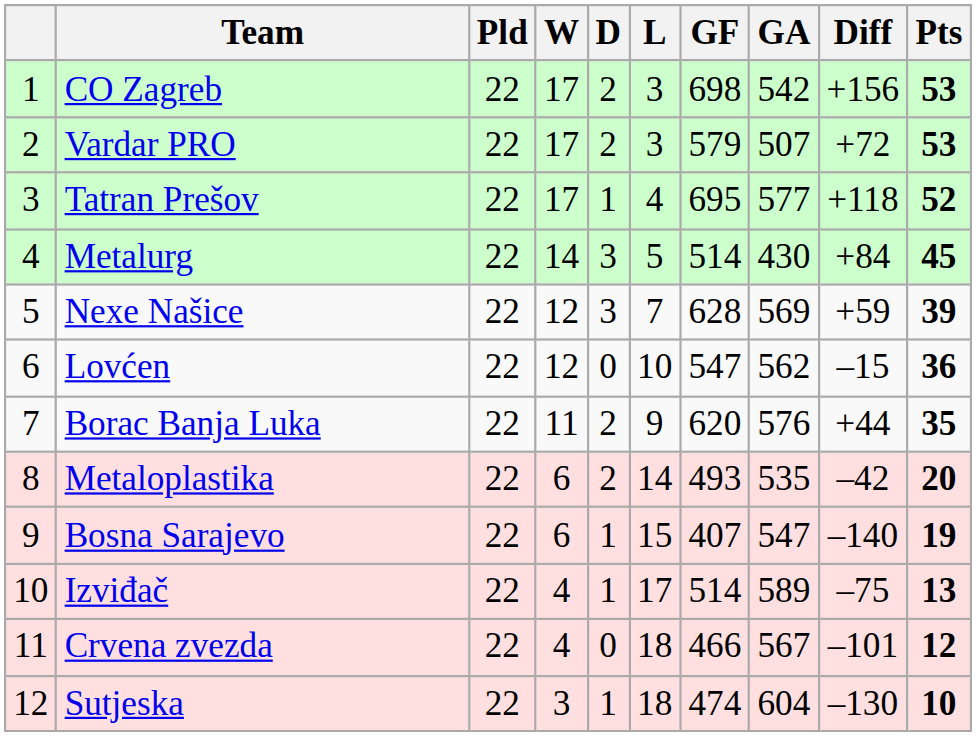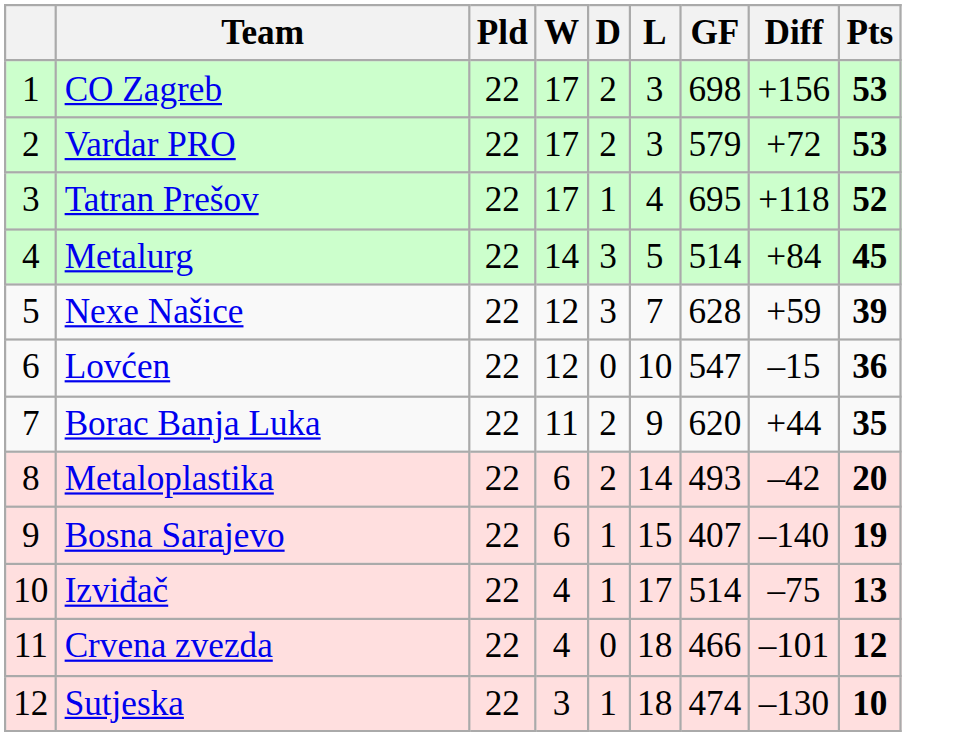 <table class="wikitable sortable" style="text-align:center">
 <tr>
 <th></th>
 <th width="180">Team</th>
 <th>Pld</th>
 <th>W</th>
 <th>D</th>
 <th>L</th>
 <th>GF</th>
-<th>GA</th>
 <th>Diff</th>
 <th>Pts</th>
 </tr>
 <tr bgcolor="#ccffcc">
 <td>1</td>
 <td align=left> <a href='#'>CO Zagreb</a></td>
 <td>22</td>
 <td>17</td>
 <td>2</td>
 <td>3</td>
 <td>698</td>
-<td>542</td>
 <td>+156</td>
 <td><strong>53</strong></td>
 </tr>
 <tr bgcolor="#ccffcc">
 <td>2</td>
 <td align=left> <a href='#'>Vardar PRO</a></td>
 <td>22</td>
 <td>17</td>
 <td>2</td>
 <td>3</td>
 <td>579</td>
-<td>507</td>
 <td>+72</td>
 <td><strong>53</strong></td>
 </tr>
 <tr bgcolor="#ccffcc">
 <td>3</td>
 <td align=left> <a href='#'>Tatran Prešov</a></td>
 <td>22</td>
 <td>17</td>
 <td>1</td>
 <td>4</td>
 <td>695</td>
-<td>577</td>
 <td>+118</td>
 <td><strong>52</strong></td>
 </tr>
 <tr bgcolor="#ccffcc">
 <td>4</td>
 <td align=left> <a href='#'>Metalurg</a></td>
 <td>22</td>
 <td>14</td>
 <td>3</td>
 <td>5</td>
 <td>514</td>
-<td>430</td>
 <td>+84</td>
 <td><strong>45</strong></td>
 </tr>
 <tr>
 <td>5</td>
 <td align=left> <a href='#'>Nexe Našice</a></td>
 <td>22</td>
 <td>12</td>
 <td>3</td>
 <td>7</td>
 <td>628</td>
-<td>569</td>
 <td>+59</td>
 <td><strong>39</strong></td>
 </tr>
 <tr>
 <td>6</td>
 <td align=left> <a href='#'>Lovćen</a></td>
 <td>22</td>
 <td>12</td>
 <td>0</td>
 <td>10</td>
 <td>547</td>
-<td>562</td>
 <td>–15</td>
 <td><strong>36</strong></td>
 </tr>
 <tr>
 <td>7</td>
 <td align=left> <a href='#'>Borac Banja Luka</a></td>
 <td>22</td>
 <td>11</td>
 <td>2</td>
 <td>9</td>
 <td>620</td>
-<td>576</td>
 <td>+44</td>
 <td><strong>35</strong></td>
 </tr>
 <tr bgcolor=#FFDFDF>
 <td>8</td>
 <td align=left> <a href='#'>Metaloplastika</a></td>
 <td>22</td>
 <td>6</td>
 <td>2</td>
 <td>14</td>
 <td>493</td>
-<td>535</td>
 <td>–42</td>
 <td><strong>20</strong></td>
 </tr>
 <tr bgcolor=#FFDFDF>
 <td>9</td>
 <td align=left> <a href='#'>Bosna Sarajevo</a></td>
 <td>22</td>
 <td>6</td>
 <td>1</td>
 <td>15</td>
 <td>407</td>
-<td>547</td>
 <td>–140</td>
 <td><strong>19</strong></td>
 </tr>
 <tr bgcolor=#FFDFDF>
 <td>10</td>
 <td align=left> <a href='#'>Izviđač</a></td>
 <td>22</td>
 <td>4</td>
 <td>1</td>
 <td>17</td>
 <td>514</td>
-<td>589</td>
 <td>–75</td>
 <td><strong>13</strong></td>
 </tr>
 <tr bgcolor=#FFDFDF>
 <td>11</td>
 <td align=left> <a href='#'>Crvena zvezda</a></td>
 <td>22</td>
 <td>4</td>
 <td>0</td>
 <td>18</td>
 <td>466</td>
-<td>567</td>
 <td>–101</td>
 <td><strong>12</strong></td>
 </tr>
 <tr bgcolor=#FFDFDF>
 <td>12</td>
 <td align=left> <a href='#'>Sutjeska</a></td>
 <td>22</td>
 <td>3</td>
 <td>1</td>
 <td>18</td>
 <td>474</td>
-<td>604</td>
 <td>–130</td>
 <td><strong>10</strong></td>
 </tr>
 </table>
